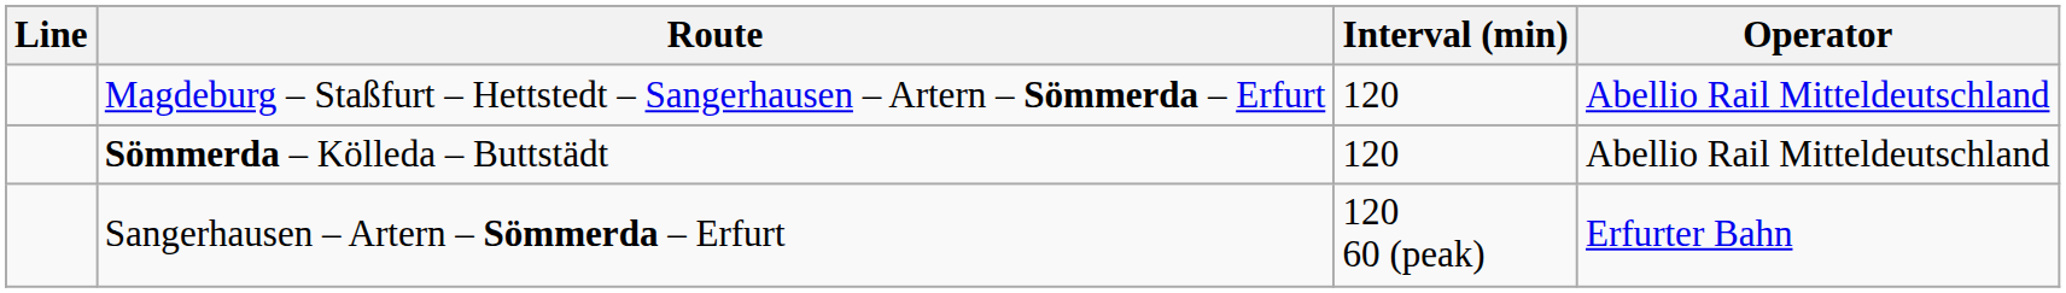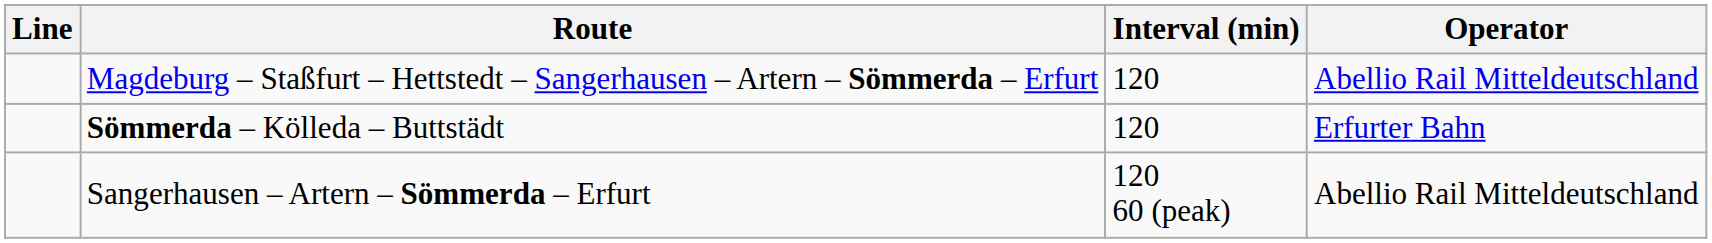 <table class="wikitable">
 <tr>
 <th>Line</th>
 <th>Route</th>
 <th>Interval (min)</th>
 <th>Operator</th>
 </tr>
 <tr>
 <td align="center"></td>
 <td><a href='#'>Magdeburg</a> – Staßfurt – Hettstedt – <a href='#'>Sangerhausen</a> – Artern – <strong>Sömmerda</strong> – <a href='#'>Erfurt</a></td>
 <td>120</td>
 <td><a href='#'>Abellio Rail Mitteldeutschland</a></td>
 </tr>
 <tr>
 <td align="center"></td>
 <td><strong>Sömmerda</strong> – Kölleda – Buttstädt</td>
 <td>120</td>
-<td>Abellio Rail Mitteldeutschland</td>
+<td><a href='#'>Erfurter Bahn</a></td>
 </tr>
 <tr>
 <td align="center"></td>
 <td>Sangerhausen – Artern – <strong>Sömmerda</strong> – Erfurt</td>
 <td>120<br>60 (peak)</td>
-<td><a href='#'>Erfurter Bahn</a></td>
+<td>Abellio Rail Mitteldeutschland</td>
 </tr>
 </table>
